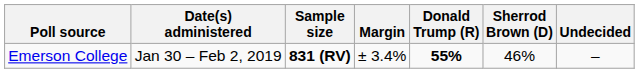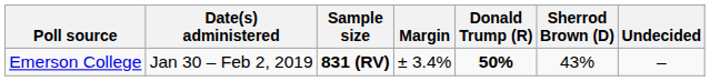 <table class="wikitable" style="font-size:90%;text-align:center;">
 <tr valign=bottom style="font-size:90%;">
 <th>Poll source</th>
 <th>Date(s)<br>administered</th>
 <th>Sample<br>size</th>
 <th>Margin<br></th>
 <th>Donald<br>Trump (R)</th>
 <th>Sherrod<br>Brown (D)</th>
 <th>Undecided</th>
 </tr>
 <tr>
 <td style="text-align:left;"><a href='#'>Emerson College</a></td>
 <td>Jan 30 – Feb 2, 2019</td>
 <td><strong>831 (RV)</strong></td>
 <td>± 3.4%</td>
-<td><strong>55%</strong></td>
-<td>46%</td>
+<td><strong>50%</strong></td>
+<td>43%</td>
 <td>–</td>
 </tr>
 </table>
